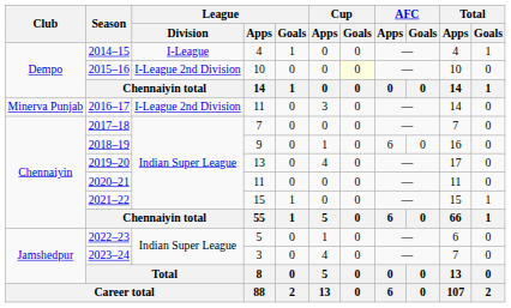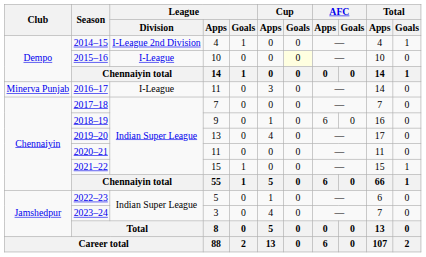 <table class="wikitable" style="text-align: center;">
 <tr>
 <th rowspan="2">Club</th>
 <th rowspan="2">Season</th>
 <th colspan="3">League</th>
 <th colspan="2">Cup</th>
 <th colspan="2"><a href='#'>AFC</a></th>
 <th colspan="2">Total</th>
 </tr>
 <tr>
 <th>Division</th>
 <th>Apps</th>
 <th>Goals</th>
 <th>Apps</th>
 <th>Goals</th>
 <th>Apps</th>
 <th>Goals</th>
 <th>Apps</th>
 <th>Goals</th>
 </tr>
 <tr>
 <td rowspan="3"><a href='#'>Dempo</a></td>
 <td><a href='#'>2014–15</a></td>
-<td rowspan="1"><a href='#'>I-League</a></td>
+<td rowspan="1"><a href='#'>I-League 2nd Division</a></td>
 <td>4</td>
 <td>1</td>
 <td>0</td>
 <td>0</td>
 <td colspan="2">—</td>
 <td>4</td>
 <td>1</td>
 </tr>
 <tr>
 <td><a href='#'>2015–16</a></td>
-<td rowspan="1"><a href='#'>I-League 2nd Division</a></td>
+<td rowspan="1"><a href='#'>I-League</a></td>
 <td>10</td>
 <td>0</td>
 <td>0</td>
 <td style="background: lightyellow;">0</td>
 <td colspan="2">—</td>
 <td>10</td>
 <td>0</td>
 </tr>
 <tr>
 <th colspan="2">Chennaiyin total</th>
 <th>14</th>
 <th>1</th>
 <th>0</th>
 <th>0</th>
 <th>0</th>
 <th>0</th>
 <th>14</th>
 <th>1</th>
 </tr>
 <tr>
 <td rowspan="1"><a href='#'>Minerva Punjab</a></td>
 <td><a href='#'>2016–17</a></td>
-<td rowspan="1"><a href='#'>I-League 2nd Division</a></td>
+<td rowspan="1">I-League</td>
 <td>11</td>
 <td>0</td>
 <td>3</td>
 <td>0</td>
 <td colspan="2">—</td>
 <td>14</td>
 <td>0</td>
 </tr>
 <tr>
 <td rowspan="6"><a href='#'>Chennaiyin</a></td>
 <td><a href='#'>2017–18</a></td>
 <td rowspan="5"><a href='#'>Indian Super League</a></td>
 <td>7</td>
 <td>0</td>
 <td>0</td>
 <td>0</td>
 <td colspan="2">—</td>
 <td>7</td>
 <td>0</td>
 </tr>
 <tr>
 <td><a href='#'>2018–19</a></td>
 <td>9</td>
 <td>0</td>
 <td>1</td>
 <td>0</td>
 <td>6</td>
 <td>0</td>
 <td>16</td>
 <td>0</td>
 </tr>
 <tr>
 <td><a href='#'>2019–20</a></td>
 <td>13</td>
 <td>0</td>
 <td>4</td>
 <td>0</td>
 <td colspan="2">—</td>
 <td>17</td>
 <td>0</td>
 </tr>
 <tr>
 <td><a href='#'>2020–21</a></td>
 <td>11</td>
 <td>0</td>
 <td>0</td>
 <td>0</td>
 <td colspan="2">—</td>
 <td>11</td>
 <td>0</td>
 </tr>
 <tr>
 <td><a href='#'>2021–22</a></td>
 <td>15</td>
 <td>1</td>
 <td>0</td>
 <td>0</td>
 <td colspan="2">—</td>
 <td>15</td>
 <td>1</td>
 </tr>
 <tr>
 <th colspan="2">Chennaiyin total</th>
 <th>55</th>
 <th>1</th>
 <th>5</th>
 <th>0</th>
 <th>6</th>
 <th>0</th>
 <th>66</th>
 <th>1</th>
 </tr>
 <tr>
 <td rowspan="3"><a href='#'>Jamshedpur</a></td>
 <td><a href='#'>2022–23</a></td>
 <td rowspan="2">Indian Super League</td>
 <td>5</td>
 <td>0</td>
 <td>1</td>
 <td>0</td>
 <td colspan="2">—</td>
 <td>6</td>
 <td>0</td>
 </tr>
 <tr>
 <td><a href='#'>2023–24</a></td>
 <td>3</td>
 <td>0</td>
 <td>4</td>
 <td>0</td>
 <td colspan="2">—</td>
 <td>7</td>
 <td>0</td>
 </tr>
 <tr>
 <th colspan="2">Total</th>
 <th>8</th>
 <th>0</th>
 <th>5</th>
 <th>0</th>
 <th>0</th>
 <th>0</th>
 <th>13</th>
 <th>0</th>
 </tr>
 <tr>
 <th colspan="3">Career total</th>
 <th>88</th>
 <th>2</th>
 <th>13</th>
 <th>0</th>
 <th>6</th>
 <th>0</th>
 <th>107</th>
 <th>2</th>
 </tr>
 </table>
